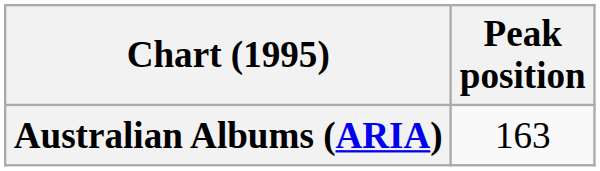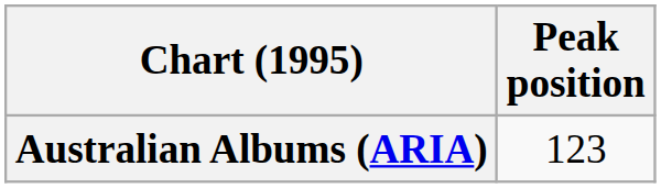 <table class="wikitable plainrowheaders">
 <tr>
 <th>Chart (1995)</th>
 <th>Peak <br> position</th>
 </tr>
 <tr>
 <th scope="row">Australian Albums (<a href='#'>ARIA</a>)</th>
-<td align="center">163</td>
+<td align="center">123</td>
 </tr>
 </table>
